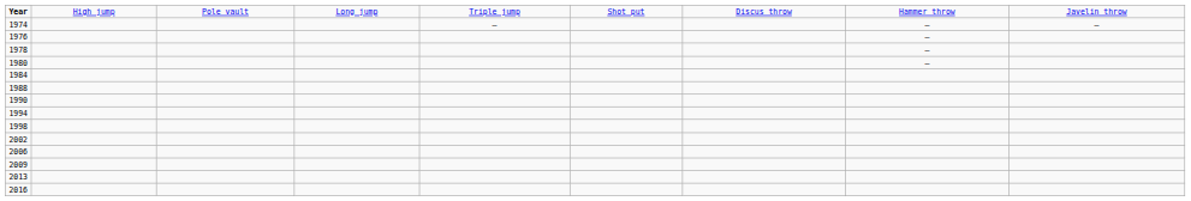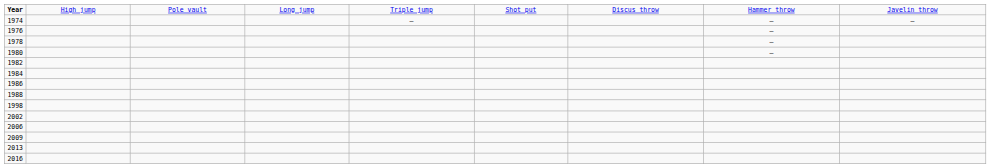 <table class="wikitable" style="font-size:80%; text-align:center; float:center;" cellspacing="1" cellpadding="1" width="100%">
 <tr style="text-align:center;">
 <td width=30px><strong>Year</strong></td>
 <td><a href='#'>High jump</a></td>
 <td><a href='#'>Pole vault</a></td>
 <td><a href='#'>Long jump</a></td>
 <td><a href='#'>Triple jump</a></td>
 <td><a href='#'>Shot put</a></td>
 <td><a href='#'>Discus throw</a></td>
 <td><a href='#'>Hammer throw</a></td>
 <td><a href='#'>Javelin throw</a></td>
 </tr>
 <tr>
 <td>1974</td>
 <td></td>
 <td></td>
 <td></td>
 <td>—</td>
 <td></td>
 <td></td>
 <td>—</td>
 <td>—</td>
 </tr>
 <tr>
 <td>1976</td>
 <td></td>
 <td></td>
 <td></td>
 <td></td>
 <td></td>
 <td></td>
 <td>—</td>
 <td></td>
 </tr>
 <tr>
 <td>1978</td>
 <td></td>
 <td></td>
 <td></td>
 <td></td>
 <td></td>
 <td></td>
 <td>—</td>
 <td></td>
 </tr>
 <tr>
 <td>1980</td>
 <td></td>
 <td></td>
 <td></td>
 <td></td>
 <td></td>
 <td></td>
 <td>—</td>
 <td></td>
 </tr>
 <tr>
+<td>1982</td>
+<td></td>
+<td></td>
+<td></td>
+<td></td>
+<td></td>
+<td></td>
+<td></td>
+<td></td>
+</tr>
+<tr>
 <td>1984</td>
 <td></td>
 <td></td>
 <td></td>
 <td></td>
 <td></td>
 <td></td>
 <td></td>
 <td></td>
 </tr>
 <tr>
-<td>1988</td>
+<td>1986</td>
 <td></td>
 <td></td>
 <td></td>
 <td></td>
 <td></td>
 <td></td>
 <td></td>
 <td></td>
 </tr>
 <tr>
-<td>1990</td>
-<td></td>
-<td></td>
-<td></td>
-<td></td>
-<td></td>
-<td></td>
-<td></td>
-<td></td>
-</tr>
-<tr>
-<td>1994</td>
+<td>1988</td>
 <td></td>
 <td></td>
 <td></td>
 <td></td>
 <td></td>
 <td></td>
 <td></td>
 <td></td>
 </tr>
 <tr>
 <td>1998</td>
 <td></td>
 <td></td>
 <td></td>
 <td></td>
 <td></td>
 <td></td>
 <td></td>
 <td></td>
 </tr>
 <tr>
 <td>2002</td>
 <td></td>
 <td></td>
 <td></td>
 <td></td>
 <td></td>
 <td></td>
 <td></td>
 <td></td>
 </tr>
 <tr>
 <td>2006</td>
 <td></td>
 <td></td>
 <td></td>
 <td></td>
 <td></td>
 <td></td>
 <td></td>
 <td></td>
 </tr>
 <tr>
 <td>2009</td>
 <td></td>
 <td></td>
 <td></td>
 <td></td>
 <td></td>
 <td></td>
 <td></td>
 <td></td>
 </tr>
 <tr>
 <td>2013</td>
 <td></td>
 <td></td>
 <td></td>
 <td></td>
 <td></td>
 <td></td>
 <td></td>
 <td></td>
 </tr>
 <tr>
 <td>2016</td>
 <td></td>
 <td></td>
 <td></td>
 <td></td>
 <td></td>
 <td></td>
 <td></td>
 <td></td>
 </tr>
 </table>
